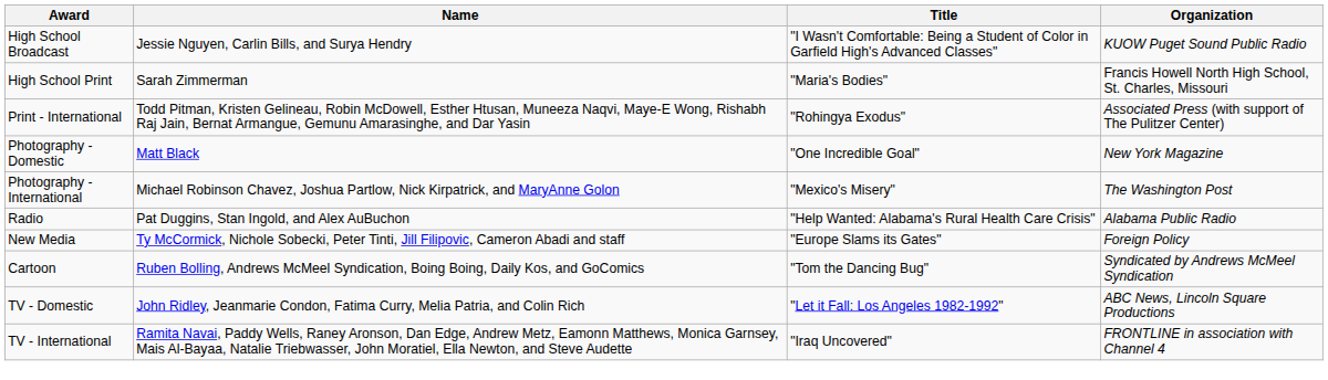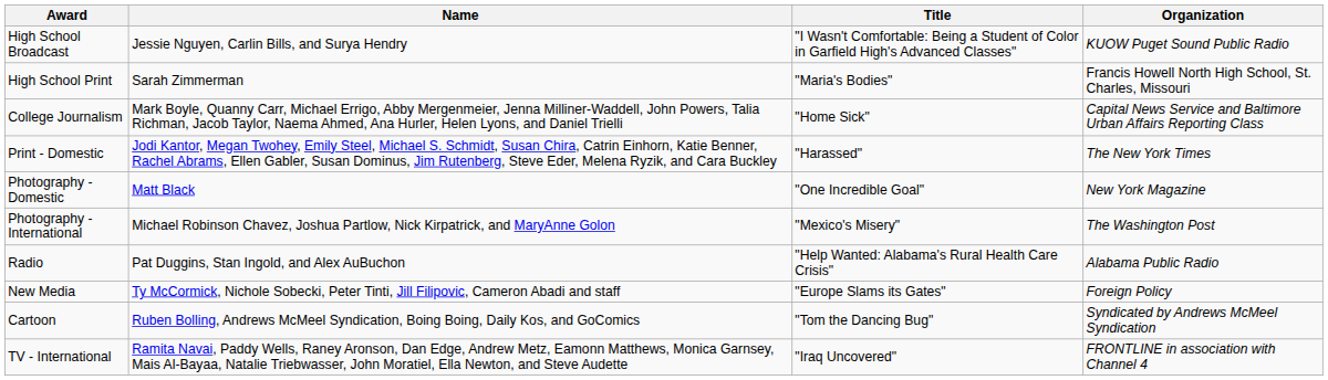 <table class="wikitable">
 <tr>
 <th>Award</th>
 <th>Name</th>
 <th>Title</th>
 <th>Organization</th>
 </tr>
 <tr>
 <td>High School Broadcast</td>
 <td>Jessie Nguyen, Carlin Bills, and Surya Hendry</td>
 <td>"I Wasn't Comfortable: Being a Student of Color in Garfield High's Advanced Classes"</td>
 <td><em>KUOW Puget Sound Public Radio</em></td>
 </tr>
 <tr>
 <td>High School Print</td>
 <td>Sarah Zimmerman</td>
 <td>"Maria's Bodies"</td>
 <td>Francis Howell North High School, St. Charles, Missouri</td>
 </tr>
 <tr>
-<td>Print - International</td>
-<td>Todd Pitman, Kristen Gelineau, Robin McDowell, Esther Htusan, Muneeza Naqvi, Maye-E Wong, Rishabh Raj Jain, Bernat Armangue, Gemunu Amarasinghe, and Dar Yasin</td>
-<td>"Rohingya Exodus"</td>
-<td><em>Associated Press</em> (with support of The Pulitzer Center)</td>
+<td>College Journalism</td>
+<td>Mark Boyle, Quanny Carr, Michael Errigo, Abby Mergenmeier, Jenna Milliner-Waddell, John Powers, Talia Richman, Jacob Taylor, Naema Ahmed, Ana Hurler, Helen Lyons, and Daniel Trielli</td>
+<td>"Home Sick"</td>
+<td><em>Capital News Service and Baltimore Urban Affairs Reporting Class</em></td>
+</tr>
+<tr>
+<td>Print - Domestic</td>
+<td><a href='#'>Jodi Kantor</a>, <a href='#'>Megan Twohey</a>, <a href='#'>Emily Steel</a>, <a href='#'>Michael S. Schmidt</a>, <a href='#'>Susan Chira</a>, Catrin Einhorn, Katie Benner, <a href='#'>Rachel Abrams</a>, Ellen Gabler, Susan Dominus, <a href='#'>Jim Rutenberg</a>, Steve Eder, Melena Ryzik, and Cara Buckley</td>
+<td>"Harassed"</td>
+<td><em>The New York Times</em></td>
 </tr>
 <tr>
 <td>Photography - Domestic</td>
 <td><a href='#'>Matt Black</a></td>
 <td>"One Incredible Goal"</td>
 <td><em>New York Magazine</em></td>
 </tr>
 <tr>
 <td>Photography - International</td>
 <td>Michael Robinson Chavez, Joshua Partlow, Nick Kirpatrick, and <a href='#'>MaryAnne Golon</a></td>
 <td>"Mexico's Misery"</td>
 <td><em>The Washington Post</em></td>
 </tr>
 <tr>
 <td>Radio</td>
 <td>Pat Duggins, Stan Ingold, and Alex AuBuchon</td>
 <td>"Help Wanted: Alabama's Rural Health Care Crisis"</td>
 <td><em>Alabama Public Radio</em></td>
 </tr>
 <tr>
 <td>New Media</td>
 <td><a href='#'>Ty McCormick</a>, Nichole Sobecki, Peter Tinti, <a href='#'>Jill Filipovic</a>, Cameron Abadi and staff</td>
 <td>"Europe Slams its Gates"</td>
 <td><em>Foreign Policy</em></td>
 </tr>
 <tr>
 <td>Cartoon</td>
 <td><a href='#'>Ruben Bolling</a>, Andrews McMeel Syndication, Boing Boing, Daily Kos, and GoComics</td>
 <td>"Tom the Dancing Bug"</td>
 <td><em>Syndicated by Andrews McMeel Syndication</em></td>
 </tr>
 <tr>
-<td>TV - Domestic</td>
-<td><a href='#'>John Ridley</a>, Jeanmarie Condon, Fatima Curry, Melia Patria, and Colin Rich</td>
-<td>"<a href='#'>Let it Fall: Los Angeles 1982-1992</a>"</td>
-<td><em>ABC News, Lincoln Square Productions</em></td>
-</tr>
-<tr>
 <td>TV - International</td>
 <td><a href='#'>Ramita Navai</a>, Paddy Wells, Raney Aronson, Dan Edge, Andrew Metz, Eamonn Matthews, Monica Garnsey, Mais Al-Bayaa, Natalie Triebwasser, John Moratiel, Ella Newton, and Steve Audette</td>
 <td>"Iraq Uncovered"</td>
 <td><em>FRONTLINE in association with Channel 4</em></td>
 </tr>
 </table>
